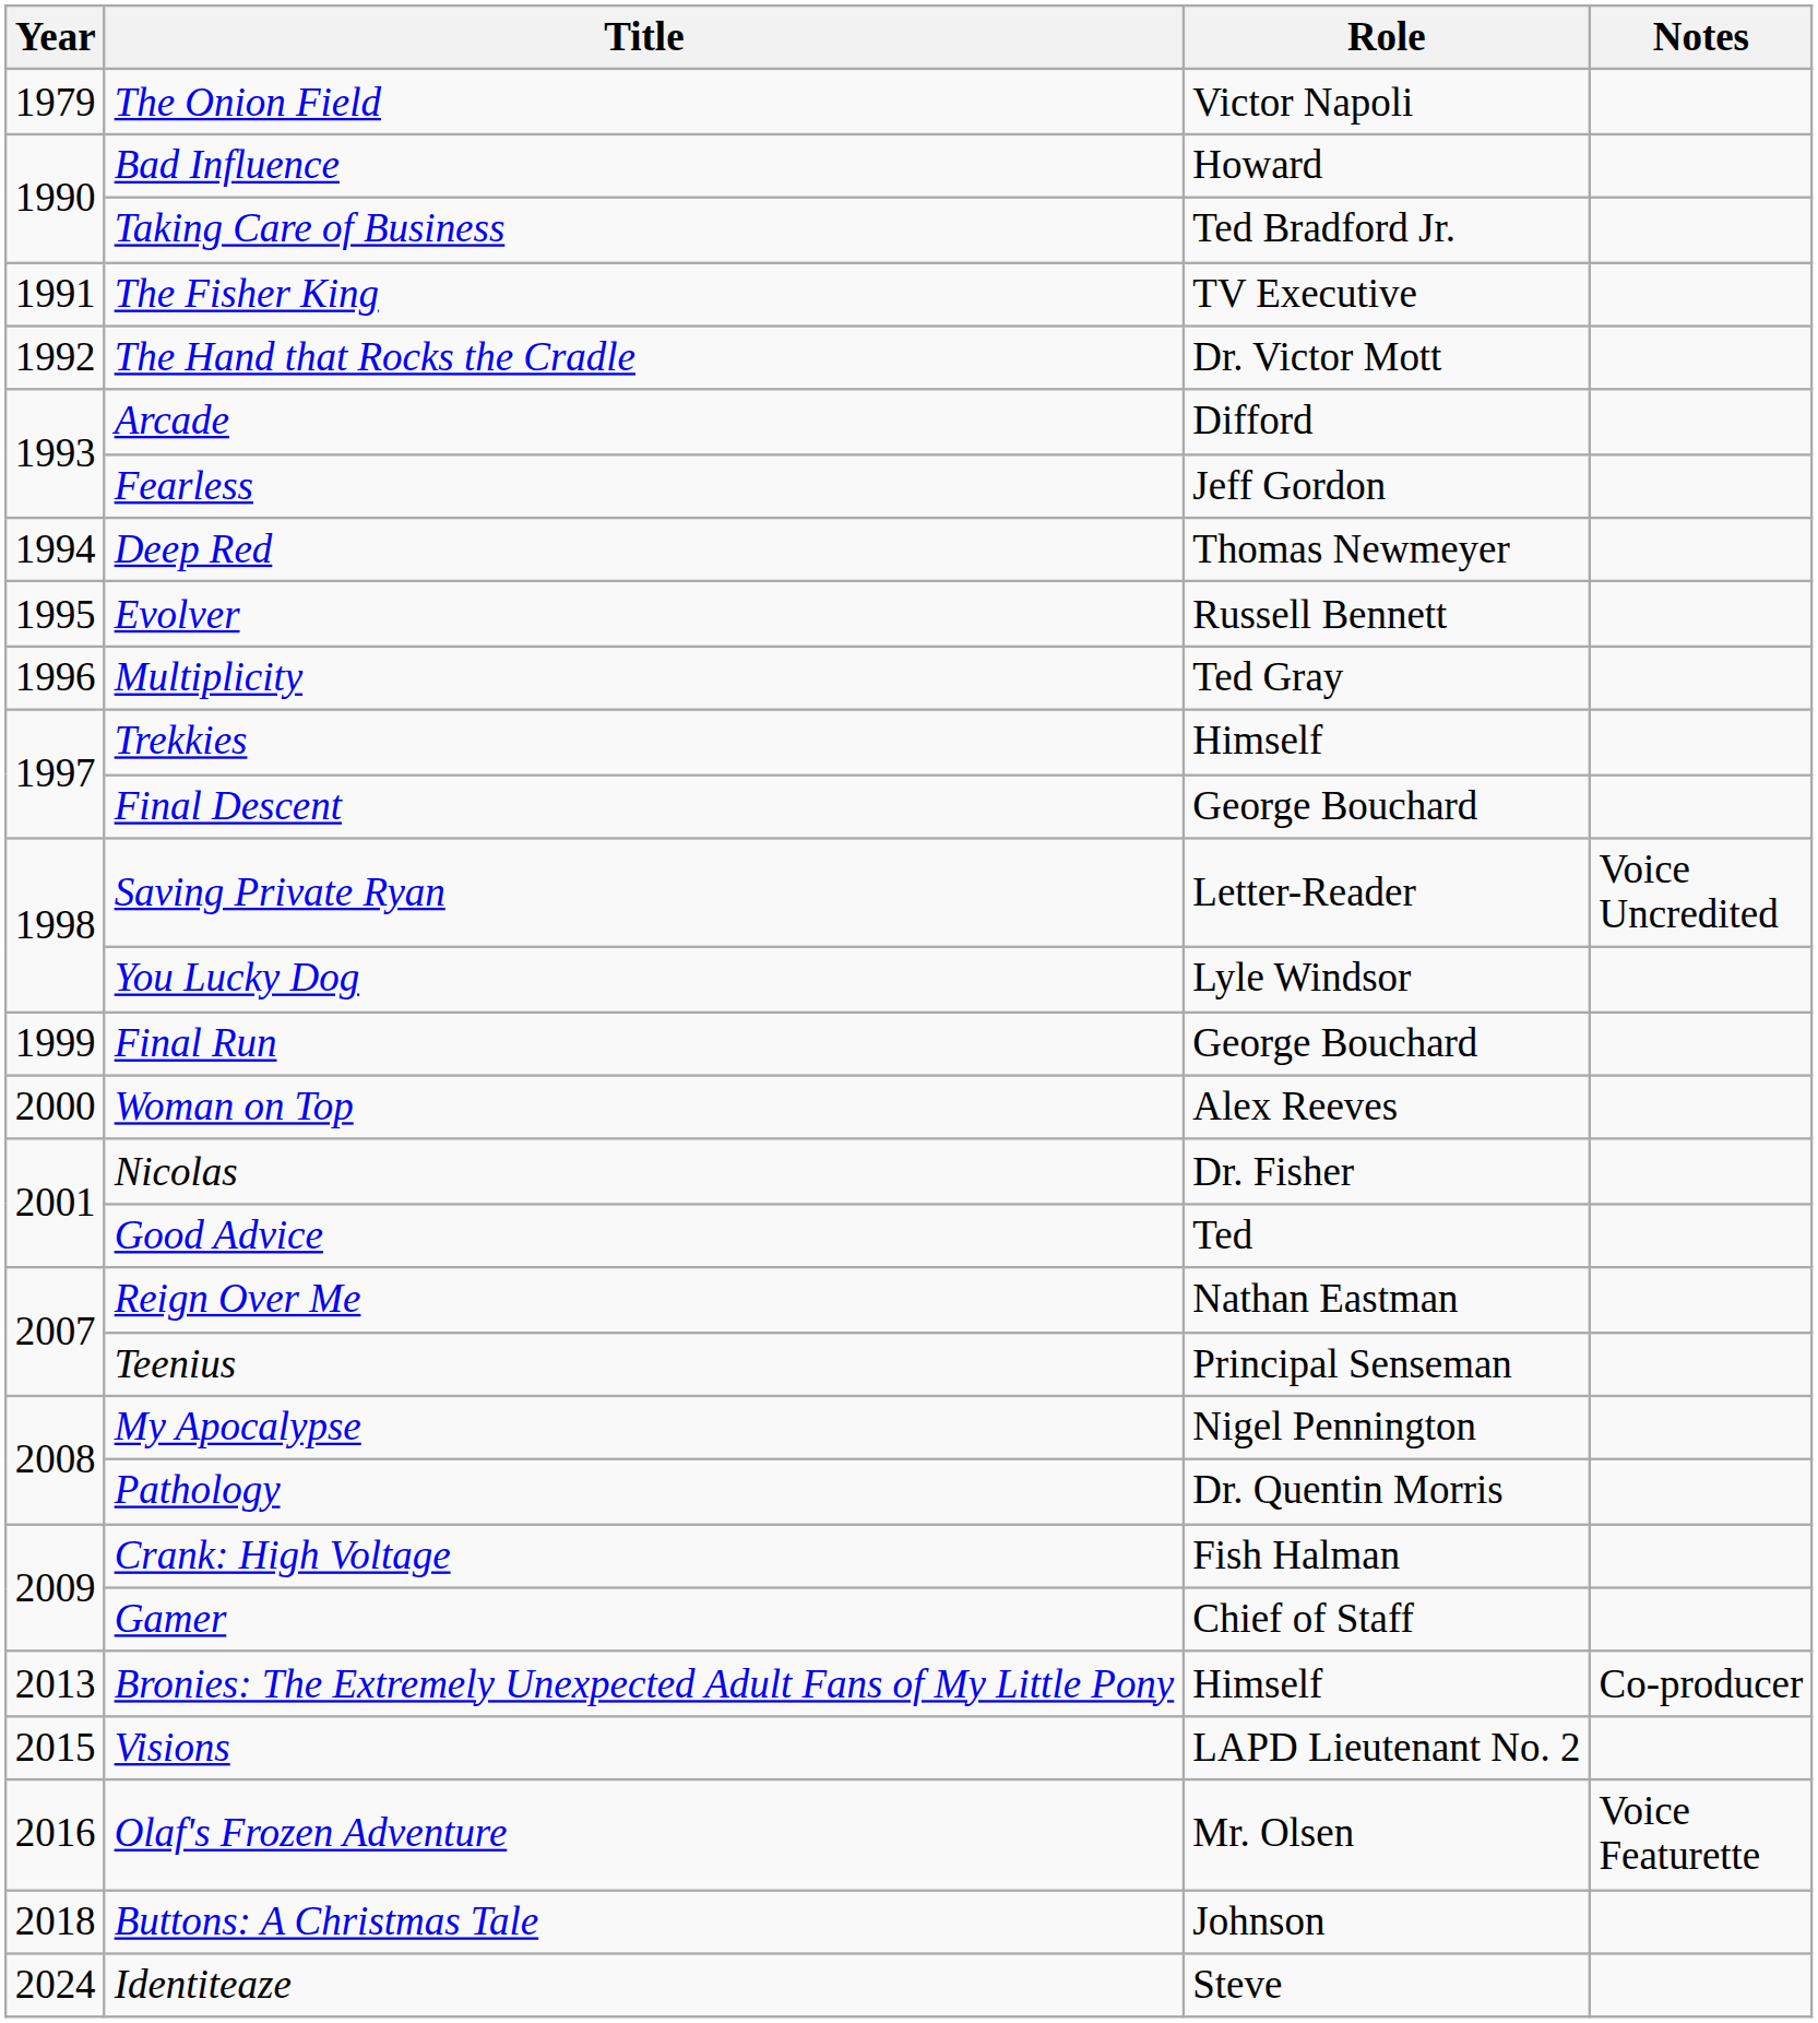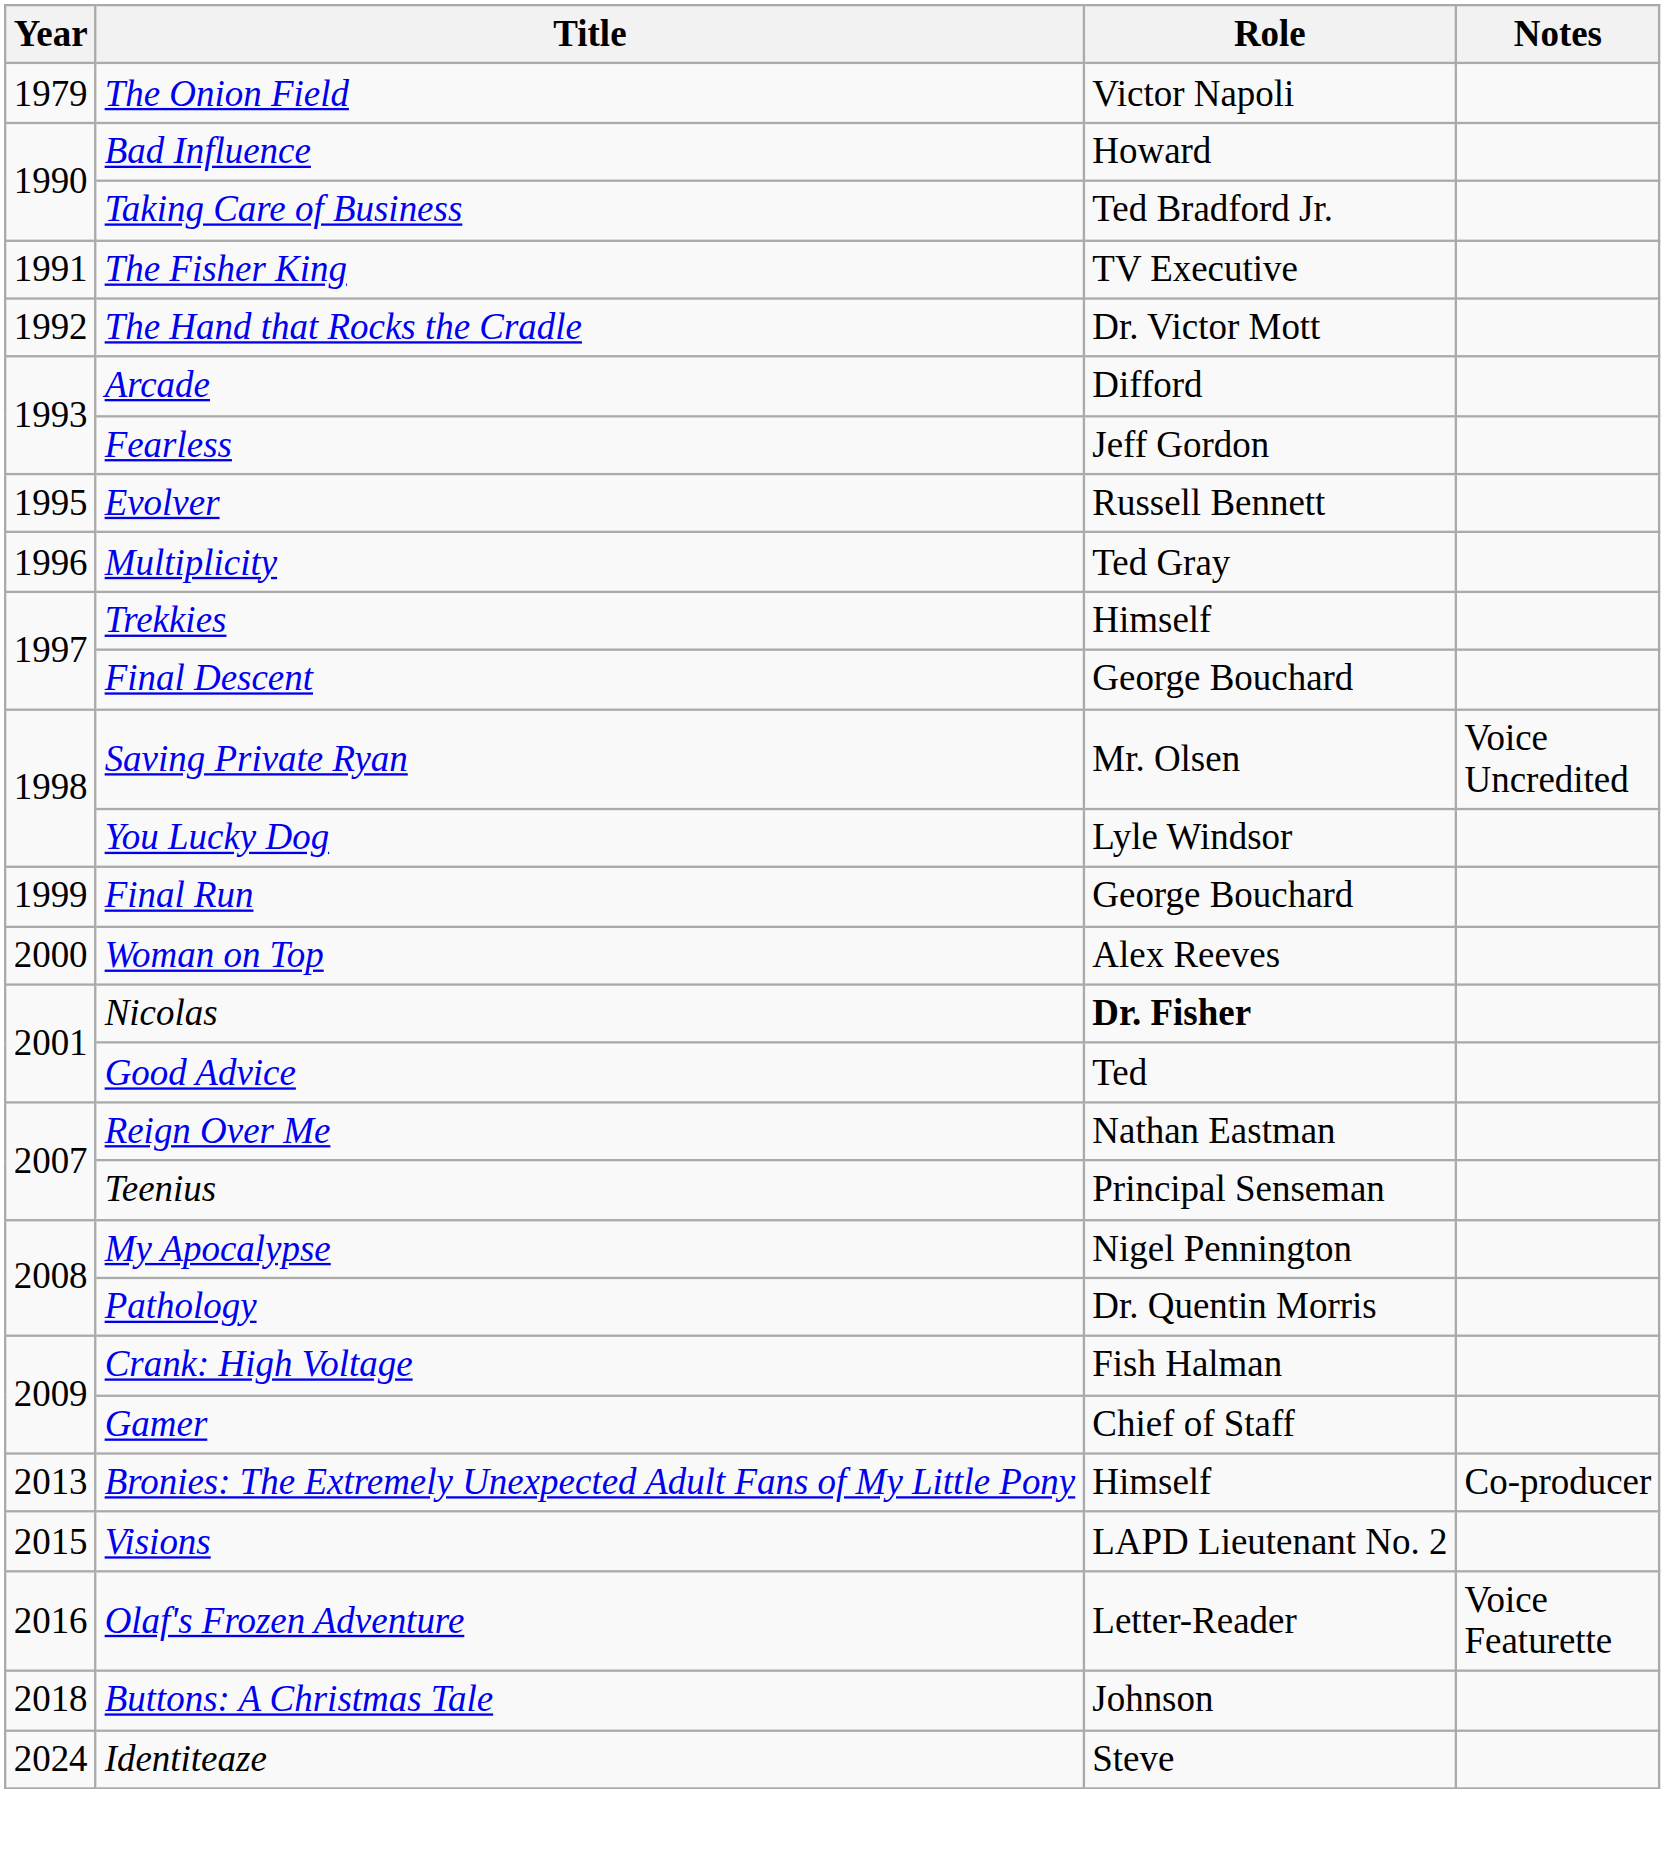 <table class="wikitable sortable">
 <tr>
 <th scope="col">Year</th>
 <th scope="col">Title</th>
 <th scope="col">Role</th>
 <th scope="col" class="unsortable">Notes</th>
 </tr>
 <tr>
 <td>1979</td>
 <td><em><a href='#'>The Onion Field</a></em></td>
 <td>Victor Napoli</td>
 <td></td>
 </tr>
 <tr>
 <td rowspan="2">1990</td>
 <td><em><a href='#'>Bad Influence</a></em></td>
 <td>Howard</td>
 <td></td>
 </tr>
 <tr>
 <td><em><a href='#'>Taking Care of Business</a></em></td>
 <td>Ted Bradford Jr.</td>
 <td></td>
 </tr>
 <tr>
 <td>1991</td>
 <td><em><a href='#'>The Fisher King</a></em></td>
 <td>TV Executive</td>
 <td></td>
 </tr>
 <tr>
 <td>1992</td>
 <td><em><a href='#'>The Hand that Rocks the Cradle</a></em></td>
 <td>Dr. Victor Mott</td>
 <td></td>
 </tr>
 <tr>
 <td rowspan="2">1993</td>
 <td><em><a href='#'>Arcade</a></em></td>
 <td>Difford</td>
 <td></td>
 </tr>
 <tr>
 <td><em><a href='#'>Fearless</a></em></td>
 <td>Jeff Gordon</td>
 <td></td>
 </tr>
 <tr>
-<td>1994</td>
-<td><em><a href='#'>Deep Red</a></em></td>
-<td>Thomas Newmeyer</td>
-<td></td>
-</tr>
-<tr>
 <td>1995</td>
 <td><em><a href='#'>Evolver</a></em></td>
 <td>Russell Bennett</td>
 <td></td>
 </tr>
 <tr>
 <td>1996</td>
 <td><em><a href='#'>Multiplicity</a></em></td>
 <td>Ted Gray</td>
 <td></td>
 </tr>
 <tr>
 <td rowspan="2">1997</td>
 <td><em><a href='#'>Trekkies</a></em></td>
 <td>Himself</td>
 <td></td>
 </tr>
 <tr>
 <td><em><a href='#'>Final Descent</a></em></td>
 <td>George Bouchard</td>
 <td></td>
 </tr>
 <tr>
 <td rowspan="2">1998</td>
 <td><em><a href='#'>Saving Private Ryan</a></em></td>
-<td>Letter-Reader</td>
+<td>Mr. Olsen</td>
 <td>Voice<br>Uncredited</td>
 </tr>
 <tr>
 <td><em><a href='#'>You Lucky Dog</a></em></td>
 <td>Lyle Windsor</td>
 <td></td>
 </tr>
 <tr>
 <td>1999</td>
 <td><em><a href='#'>Final Run</a></em></td>
 <td>George Bouchard</td>
 <td></td>
 </tr>
 <tr>
 <td>2000</td>
 <td><em><a href='#'>Woman on Top</a></em></td>
 <td>Alex Reeves</td>
 <td></td>
 </tr>
 <tr>
 <td rowspan="2">2001</td>
 <td><em>Nicolas</em></td>
-<td>Dr. Fisher</td>
+<td><strong>Dr. Fisher</strong></td>
 <td></td>
 </tr>
 <tr>
 <td><em><a href='#'>Good Advice</a></em></td>
 <td>Ted</td>
 <td></td>
 </tr>
 <tr>
 <td rowspan="2">2007</td>
 <td><em><a href='#'>Reign Over Me</a></em></td>
 <td>Nathan Eastman</td>
 <td></td>
 </tr>
 <tr>
 <td><em>Teenius</em></td>
 <td>Principal Senseman</td>
 <td></td>
 </tr>
 <tr>
 <td rowspan="2">2008</td>
 <td><em><a href='#'>My Apocalypse</a></em></td>
 <td>Nigel Pennington</td>
 <td></td>
 </tr>
 <tr>
 <td><em><a href='#'>Pathology</a></em></td>
 <td>Dr. Quentin Morris</td>
 <td></td>
 </tr>
 <tr>
 <td rowspan="2">2009</td>
 <td><em><a href='#'>Crank: High Voltage</a></em></td>
 <td>Fish Halman</td>
 <td></td>
 </tr>
 <tr>
 <td><em><a href='#'>Gamer</a></em></td>
 <td>Chief of Staff</td>
 <td></td>
 </tr>
 <tr>
 <td>2013</td>
 <td><em><a href='#'>Bronies: The Extremely Unexpected Adult Fans of My Little Pony</a></em></td>
 <td>Himself</td>
 <td>Co-producer</td>
 </tr>
 <tr>
 <td>2015</td>
 <td><em><a href='#'>Visions</a></em></td>
 <td>LAPD Lieutenant No. 2</td>
 <td></td>
 </tr>
 <tr>
 <td>2016</td>
 <td><em><a href='#'>Olaf's Frozen Adventure</a></em></td>
-<td>Mr. Olsen</td>
+<td>Letter-Reader</td>
 <td>Voice<br>Featurette</td>
 </tr>
 <tr>
 <td>2018</td>
 <td><em><a href='#'>Buttons: A Christmas Tale</a></em></td>
 <td>Johnson</td>
 <td></td>
 </tr>
 <tr>
 <td>2024</td>
 <td><em>Identiteaze </em></td>
 <td>Steve</td>
 <td></td>
 </tr>
 </table>
